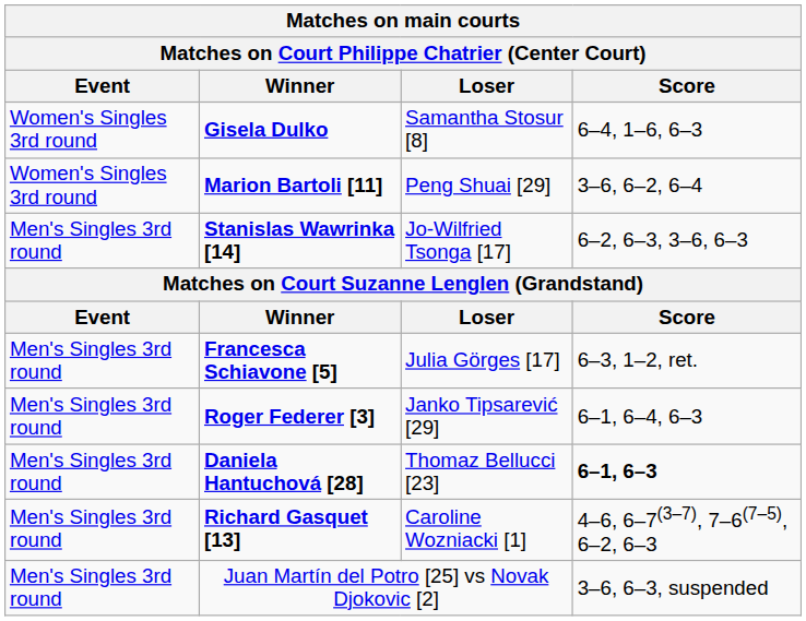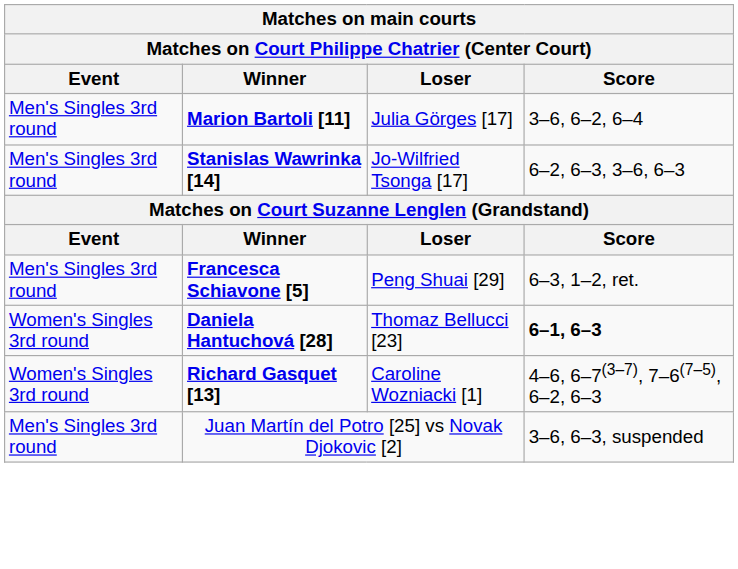 <table class="wikitable collapsible uncollapsed" style=margin:auto>
 <tr>
 <th colspan=4 style=white-space:nowrap>Matches on main courts</th>
 </tr>
 <tr>
 <th colspan=4><strong>Matches on <a href='#'>Court Philippe Chatrier</a> (Center Court)</strong></th>
 </tr>
 <tr>
 <th>Event</th>
 <th>Winner</th>
 <th>Loser</th>
 <th>Score</th>
 </tr>
 <tr>
-<td><a href='#'>Women's Singles 3rd round</a></td>
-<td> <strong><a href='#'>Gisela Dulko</a></strong></td>
-<td> <a href='#'>Samantha Stosur</a> [8]</td>
-<td>6–4, 1–6, 6–3</td>
-</tr>
-<tr>
-<td><a href='#'>Women's Singles 3rd round</a></td>
+<td><a href='#'>Men's Singles 3rd round</a></td>
 <td> <strong><a href='#'>Marion Bartoli</a> [11]</strong></td>
-<td> <a href='#'>Peng Shuai</a> [29]</td>
+<td> <a href='#'>Julia Görges</a> [17]</td>
 <td>3–6, 6–2, 6–4</td>
 </tr>
 <tr>
 <td><a href='#'>Men's Singles 3rd round</a></td>
 <td> <strong><a href='#'>Stanislas Wawrinka</a> [14]</strong></td>
 <td> <a href='#'>Jo-Wilfried Tsonga</a> [17]</td>
 <td>6–2, 6–3, 3–6, 6–3</td>
 </tr>
 <tr>
 <th colspan=4><strong>Matches on <a href='#'>Court Suzanne Lenglen</a> (Grandstand)</strong></th>
 </tr>
 <tr>
 <th>Event</th>
 <th>Winner</th>
 <th>Loser</th>
 <th>Score</th>
 </tr>
 <tr>
 <td><a href='#'>Men's Singles 3rd round</a></td>
 <td> <strong><a href='#'>Francesca Schiavone</a> [5]</strong></td>
-<td> <a href='#'>Julia Görges</a> [17]</td>
+<td> <a href='#'>Peng Shuai</a> [29]</td>
 <td>6–3, 1–2, ret.</td>
 </tr>
 <tr>
-<td><a href='#'>Men's Singles 3rd round</a></td>
-<td> <strong><a href='#'>Roger Federer</a> [3]</strong></td>
-<td> <a href='#'>Janko Tipsarević</a> [29]</td>
-<td>6–1, 6–4, 6–3</td>
-</tr>
-<tr>
-<td><a href='#'>Men's Singles 3rd round</a></td>
+<td><a href='#'>Women's Singles 3rd round</a></td>
 <td> <strong><a href='#'>Daniela Hantuchová</a> [28]</strong></td>
 <td> <a href='#'>Thomaz Bellucci</a> [23]</td>
 <td><strong>6–1, 6–3</strong></td>
 </tr>
 <tr>
-<td><a href='#'>Men's Singles 3rd round</a></td>
+<td><a href='#'>Women's Singles 3rd round</a></td>
 <td> <strong><a href='#'>Richard Gasquet</a> [13] </strong></td>
 <td> <a href='#'>Caroline Wozniacki</a> [1]</td>
 <td>4–6, 6–7<sup>(3–7)</sup>, 7–6<sup>(7–5)</sup>, 6–2, 6–3</td>
 </tr>
 <tr>
 <td><a href='#'>Men's Singles 3rd round</a></td>
 <td colspan=2 align=center> <a href='#'>Juan Martín del Potro</a> [25] vs  <a href='#'>Novak Djokovic</a> [2]</td>
 <td>3–6, 6–3, suspended</td>
 </tr>
 </table>
